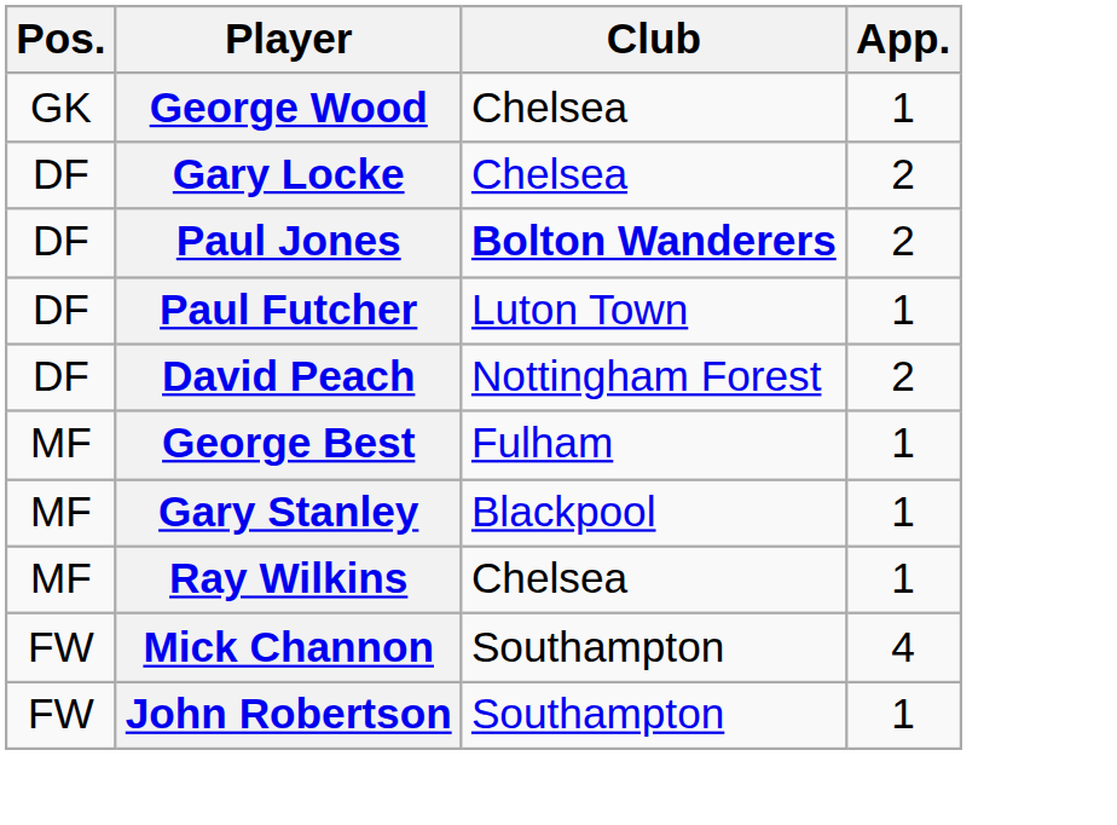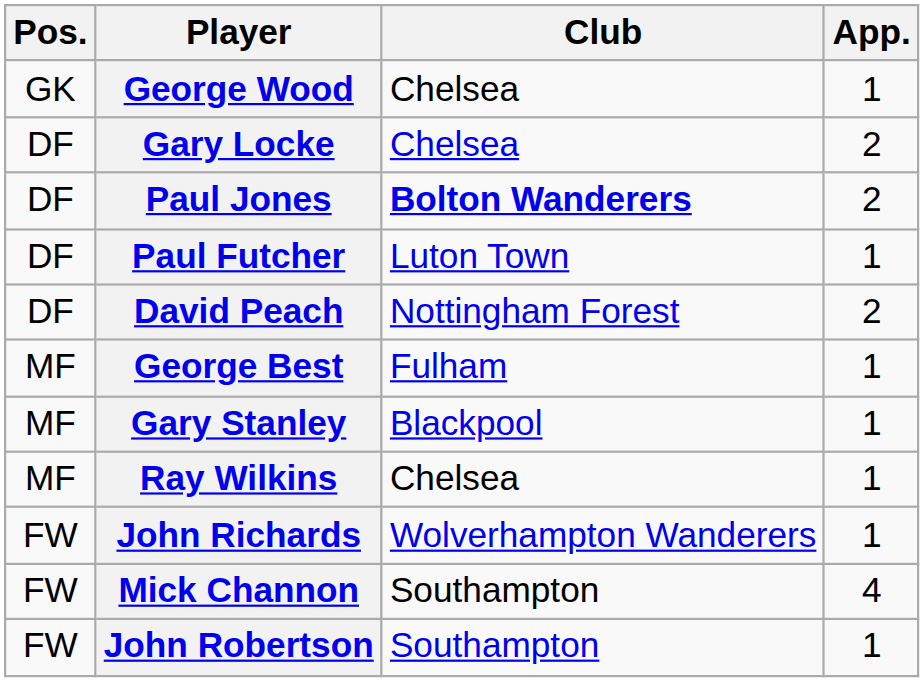 <table class="wikitable plainrowheaders" style="text-align: left">
 <tr>
 <th scope=col>Pos.</th>
 <th scope=col>Player</th>
 <th scope=col>Club</th>
 <th scope=col>App.</th>
 </tr>
 <tr>
 <td style=text-align:center>GK</td>
 <th scope=row><a href='#'>George Wood</a></th>
 <td>Chelsea</td>
 <td style=text-align:center>1</td>
 </tr>
 <tr>
 <td style=text-align:center>DF</td>
 <th scope=row><a href='#'>Gary Locke</a> </th>
 <td><a href='#'>Chelsea</a></td>
 <td style=text-align:center>2</td>
 </tr>
 <tr>
 <td style=text-align:center>DF</td>
 <th scope=row><a href='#'>Paul Jones</a> </th>
 <td><strong><a href='#'>Bolton Wanderers</a></strong></td>
 <td style=text-align:center>2</td>
 </tr>
 <tr>
 <td style=text-align:center>DF</td>
 <th scope=row><a href='#'>Paul Futcher</a></th>
 <td><a href='#'>Luton Town</a></td>
 <td style=text-align:center>1</td>
 </tr>
 <tr>
 <td style=text-align:center>DF</td>
 <th scope=row><a href='#'>David Peach</a></th>
 <td><a href='#'>Nottingham Forest</a></td>
 <td style=text-align:center>2</td>
 </tr>
 <tr>
 <td style=text-align:center>MF</td>
 <th scope=row><a href='#'>George Best</a></th>
 <td><a href='#'>Fulham</a></td>
 <td style=text-align:center>1</td>
 </tr>
 <tr>
 <td style=text-align:center>MF</td>
 <th scope=row><a href='#'>Gary Stanley</a></th>
 <td><a href='#'>Blackpool</a></td>
 <td style=text-align:center>1</td>
 </tr>
 <tr>
 <td style=text-align:center>MF</td>
 <th scope=row><a href='#'>Ray Wilkins</a></th>
 <td>Chelsea</td>
 <td style=text-align:center>1</td>
 </tr>
 <tr>
 <td style=text-align:center>FW</td>
+<th scope=row><a href='#'>John Richards</a></th>
+<td><a href='#'>Wolverhampton Wanderers</a></td>
+<td style=text-align:center>1</td>
+</tr>
+<tr>
+<td style=text-align:center>FW</td>
 <th scope=row><a href='#'>Mick Channon</a> </th>
 <td>Southampton</td>
 <td style=text-align:center>4</td>
 </tr>
 <tr>
 <td style=text-align:center>FW</td>
 <th scope=row><a href='#'>John Robertson</a></th>
 <td><a href='#'>Southampton</a></td>
 <td style=text-align:center>1</td>
 </tr>
 </table>
